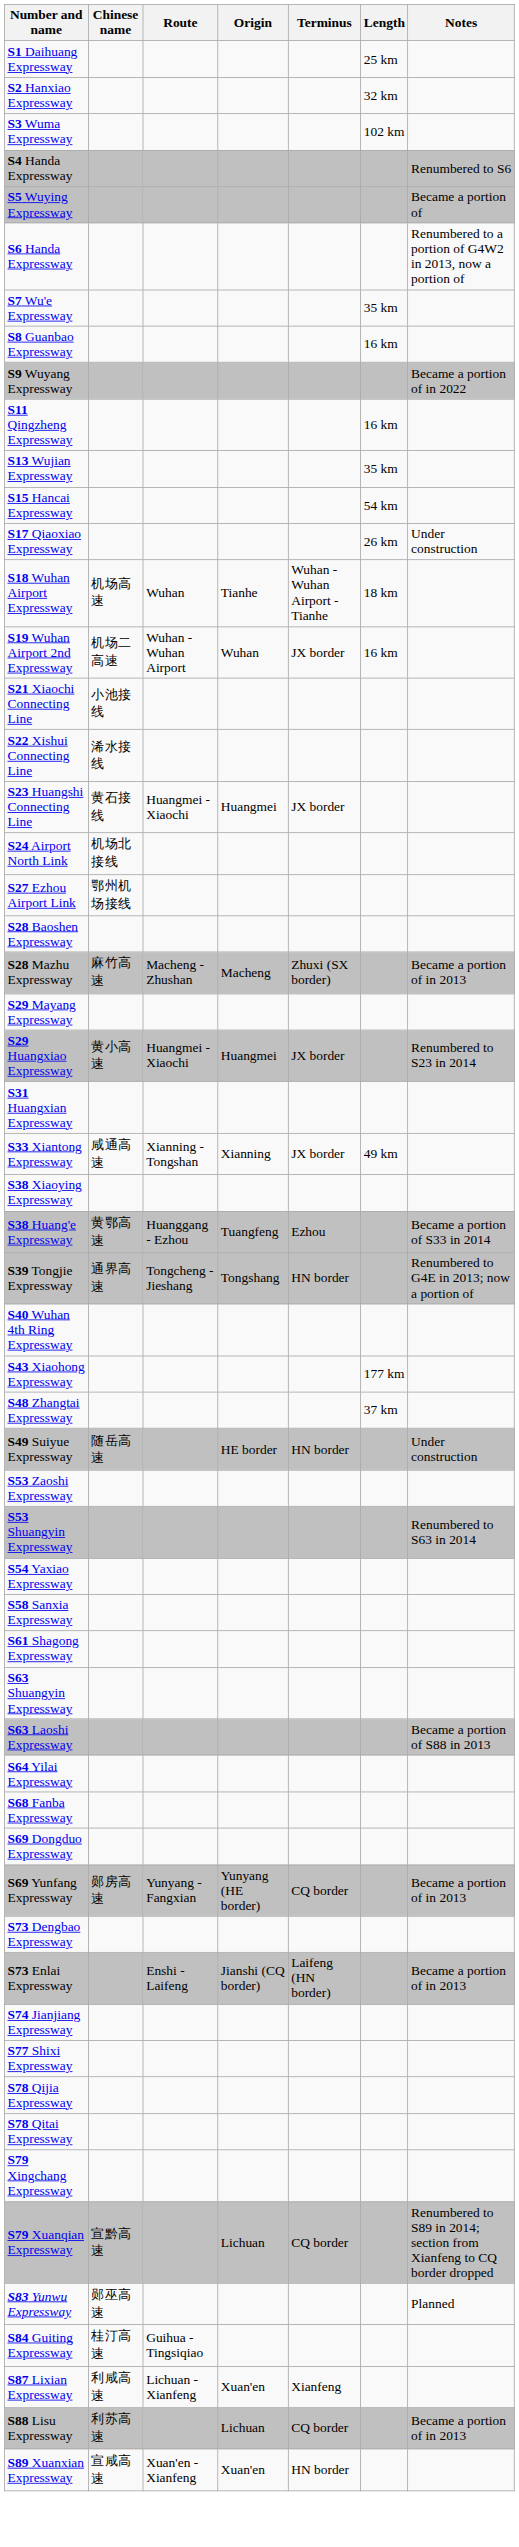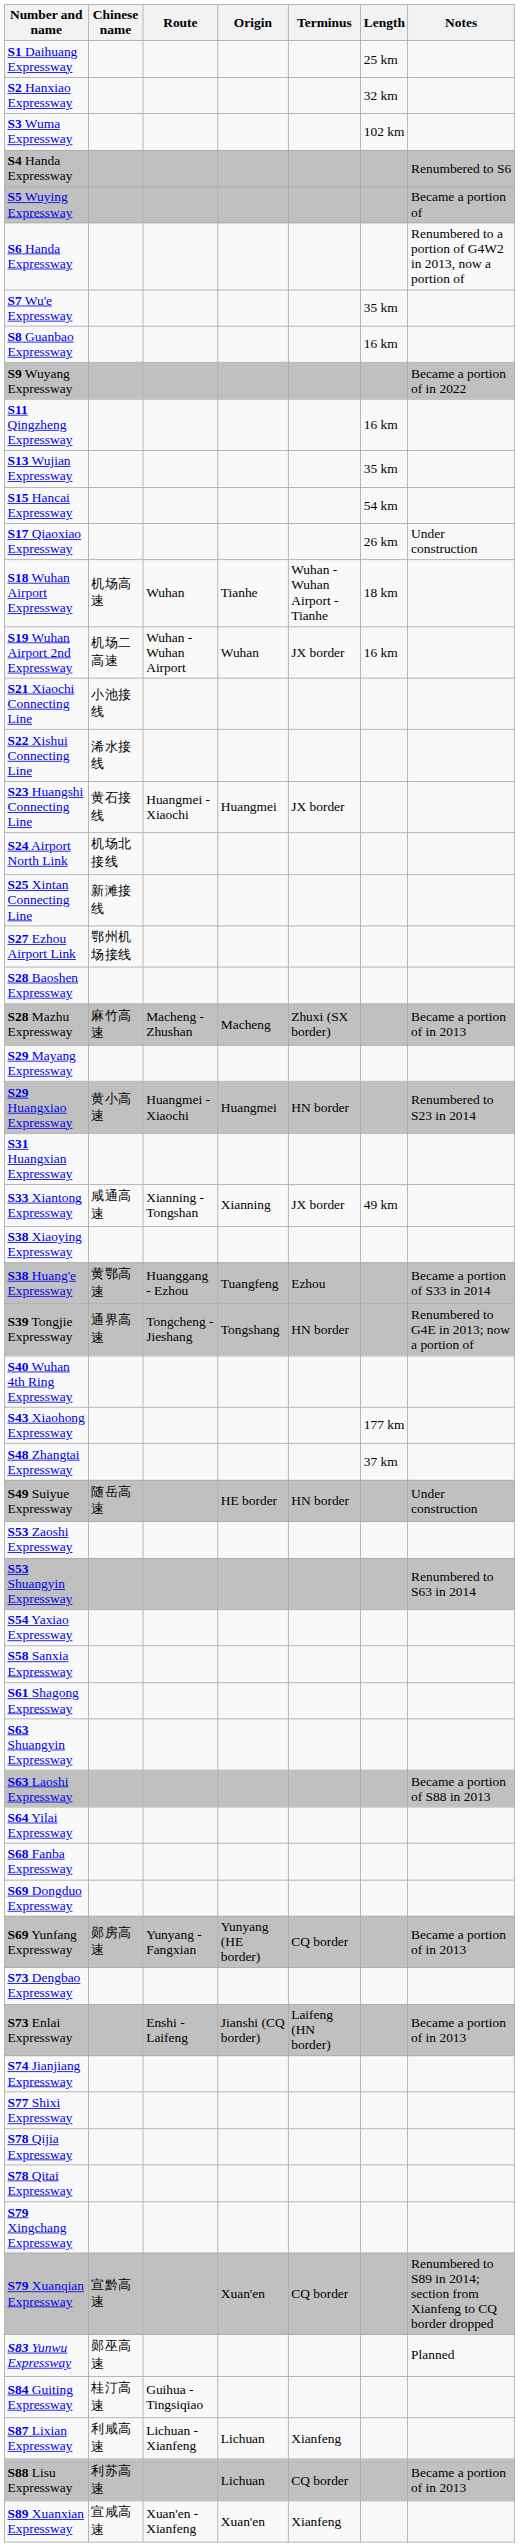 <table class="wikitable collapsible">
 <tr>
 <th>Number and name</th>
 <th>Chinese name</th>
 <th>Route</th>
 <th>Origin</th>
 <th>Terminus</th>
 <th>Length</th>
 <th>Notes</th>
 </tr>
 <tr>
 <td> <a href='#'><strong>S1</strong> Daihuang Expressway</a></td>
 <td></td>
 <td></td>
 <td></td>
 <td></td>
 <td>25 km</td>
 <td></td>
 </tr>
 <tr>
 <td> <a href='#'><strong>S2</strong> Hanxiao Expressway</a></td>
 <td></td>
 <td></td>
 <td></td>
 <td></td>
 <td>32 km</td>
 <td></td>
 </tr>
 <tr>
 <td> <a href='#'><strong>S3</strong> Wuma Expressway</a></td>
 <td></td>
 <td></td>
 <td></td>
 <td></td>
 <td>102 km</td>
 <td></td>
 </tr>
 <tr style="background:Silver; color:black;">
 <td> <strong>S4</strong> Handa Expressway</td>
 <td></td>
 <td></td>
 <td></td>
 <td></td>
 <td></td>
 <td>Renumbered to S6</td>
 </tr>
 <tr style="background:Silver; color:black;">
 <td> <a href='#'><strong>S5</strong> Wuying Expressway</a></td>
 <td></td>
 <td></td>
 <td></td>
 <td></td>
 <td></td>
 <td>Became a portion of </td>
 </tr>
 <tr>
 <td><a href='#'><strong>S6</strong> Handa Expressway</a></td>
 <td></td>
 <td></td>
 <td></td>
 <td></td>
 <td></td>
 <td>Renumbered to a portion of G4W2 in 2013, now a portion of </td>
 </tr>
 <tr>
 <td> <a href='#'><strong>S7</strong> Wu'e Expressway</a></td>
 <td></td>
 <td></td>
 <td></td>
 <td></td>
 <td>35 km</td>
 <td></td>
 </tr>
 <tr>
 <td> <a href='#'><strong>S8</strong> Guanbao Expressway</a></td>
 <td></td>
 <td></td>
 <td></td>
 <td></td>
 <td>16 km</td>
 <td></td>
 </tr>
 <tr style="background:Silver; color:black;">
 <td> <strong>S9</strong> Wuyang Expressway</td>
 <td></td>
 <td></td>
 <td></td>
 <td></td>
 <td></td>
 <td>Became a portion of  in 2022</td>
 </tr>
 <tr>
 <td> <a href='#'><strong>S11</strong> Qingzheng Expressway</a></td>
 <td></td>
 <td></td>
 <td></td>
 <td></td>
 <td>16 km</td>
 <td></td>
 </tr>
 <tr>
 <td> <a href='#'><strong>S13</strong> Wujian Expressway</a></td>
 <td></td>
 <td></td>
 <td></td>
 <td></td>
 <td>35 km</td>
 <td></td>
 </tr>
 <tr>
 <td> <a href='#'><strong>S15</strong> Hancai Expressway</a></td>
 <td></td>
 <td></td>
 <td></td>
 <td></td>
 <td>54 km</td>
 <td></td>
 </tr>
 <tr>
 <td> <a href='#'><strong>S17</strong> Qiaoxiao Expressway</a></td>
 <td></td>
 <td></td>
 <td></td>
 <td></td>
 <td>26 km</td>
 <td>Under construction</td>
 </tr>
 <tr>
 <td> <a href='#'><strong>S18</strong> Wuhan Airport Expressway</a></td>
 <td>机场高速</td>
 <td>Wuhan</td>
 <td>Tianhe</td>
 <td>Wuhan - Wuhan Airport - Tianhe</td>
 <td>18 km</td>
 <td></td>
 </tr>
 <tr>
 <td> <a href='#'><strong>S19</strong> Wuhan Airport 2nd Expressway</a></td>
 <td>机场二高速</td>
 <td>Wuhan - Wuhan Airport</td>
 <td>Wuhan</td>
 <td>JX border</td>
 <td>16 km</td>
 <td></td>
 </tr>
 <tr>
 <td><a href='#'><strong>S21</strong> Xiaochi Connecting Line</a></td>
 <td>小池接线</td>
 <td></td>
 <td></td>
 <td></td>
 <td></td>
 <td></td>
 </tr>
 <tr>
 <td><a href='#'><strong>S22</strong> Xishui Connecting Line</a></td>
 <td>浠水接线</td>
 <td></td>
 <td></td>
 <td></td>
 <td></td>
 <td></td>
 </tr>
 <tr>
 <td><a href='#'><strong>S23</strong> Huangshi Connecting Line</a></td>
 <td>黄石接线</td>
 <td>Huangmei - Xiaochi</td>
 <td>Huangmei</td>
 <td>JX border</td>
 <td></td>
 <td></td>
 </tr>
 <tr>
 <td><a href='#'><strong>S24</strong> Airport North Link</a></td>
 <td>机场北接线</td>
 <td></td>
 <td></td>
 <td></td>
 <td></td>
 <td></td>
 </tr>
 <tr>
+<td><a href='#'><strong>S25</strong> Xintan Connecting Line</a></td>
+<td>新滩接线</td>
+<td></td>
+<td></td>
+<td></td>
+<td></td>
+<td></td>
+</tr>
+<tr>
 <td><a href='#'><strong>S27</strong> Ezhou Airport Link</a></td>
 <td>鄂州机场接线</td>
 <td></td>
 <td></td>
 <td></td>
 <td></td>
 <td></td>
 </tr>
 <tr>
 <td> <a href='#'><strong>S28</strong> Baoshen Expressway</a></td>
 <td></td>
 <td></td>
 <td></td>
 <td></td>
 <td></td>
 <td></td>
 </tr>
 <tr style="background:Silver; color:black;">
 <td> <strong>S28</strong> Mazhu Expressway</td>
 <td>麻竹高速</td>
 <td>Macheng - Zhushan</td>
 <td>Macheng</td>
 <td>Zhuxi (SX border)</td>
 <td></td>
 <td>Became a portion of  in 2013</td>
 </tr>
 <tr>
 <td> <a href='#'><strong>S29</strong> Mayang Expressway</a></td>
 <td></td>
 <td></td>
 <td></td>
 <td></td>
 <td></td>
 <td></td>
 </tr>
 <tr style="background:Silver; color:black;">
 <td> <a href='#'><strong>S29</strong> Huangxiao Expressway</a></td>
 <td>黄小高速</td>
 <td>Huangmei - Xiaochi</td>
 <td>Huangmei</td>
-<td>JX border</td>
+<td>HN border</td>
 <td></td>
 <td>Renumbered to S23 in 2014</td>
 </tr>
 <tr>
 <td> <a href='#'><strong>S31</strong> Huangxian Expressway</a></td>
 <td></td>
 <td></td>
 <td></td>
 <td></td>
 <td></td>
 <td></td>
 </tr>
 <tr>
 <td> <a href='#'><strong>S33</strong> Xiantong Expressway</a></td>
 <td>咸通高速</td>
 <td>Xianning - Tongshan</td>
 <td>Xianning</td>
 <td>JX border</td>
 <td>49 km</td>
 <td></td>
 </tr>
 <tr>
 <td> <a href='#'><strong>S38</strong> Xiaoying Expressway</a></td>
 <td></td>
 <td></td>
 <td></td>
 <td></td>
 <td></td>
 <td></td>
 </tr>
 <tr style="background:Silver; color:black;">
 <td> <a href='#'><strong>S38</strong> Huang'e Expressway</a></td>
 <td>黄鄂高速</td>
 <td>Huanggang - Ezhou</td>
 <td>Tuangfeng</td>
 <td>Ezhou</td>
 <td></td>
 <td>Became a portion of S33 in 2014</td>
 </tr>
 <tr style="background:Silver; color:black;">
 <td><strong>S39</strong> Tongjie Expressway</td>
 <td>通界高速</td>
 <td>Tongcheng - Jieshang</td>
 <td>Tongshang</td>
 <td>HN border</td>
 <td></td>
 <td>Renumbered to G4E in 2013; now a portion of </td>
 </tr>
 <tr>
 <td> <a href='#'><strong>S40</strong> Wuhan 4th Ring Expressway</a></td>
 <td></td>
 <td></td>
 <td></td>
 <td></td>
 <td></td>
 <td></td>
 </tr>
 <tr>
 <td> <a href='#'><strong>S43</strong> Xiaohong Expressway</a></td>
 <td></td>
 <td></td>
 <td></td>
 <td></td>
 <td>177 km</td>
 <td></td>
 </tr>
 <tr>
 <td> <a href='#'><strong>S48</strong> Zhangtai Expressway</a></td>
 <td></td>
 <td></td>
 <td></td>
 <td></td>
 <td>37 km</td>
 <td></td>
 </tr>
 <tr style="background:Silver; color:black;">
 <td><strong>S49</strong> Suiyue Expressway</td>
 <td>随岳高速</td>
 <td></td>
 <td>HE border</td>
 <td>HN border</td>
 <td></td>
 <td>Under construction</td>
 </tr>
 <tr>
 <td> <a href='#'><strong>S53</strong> Zaoshi Expressway</a></td>
 <td></td>
 <td></td>
 <td></td>
 <td></td>
 <td></td>
 <td></td>
 </tr>
 <tr style="background:Silver; color:black;">
 <td> <a href='#'><strong>S53</strong> Shuangyin Expressway</a></td>
 <td></td>
 <td></td>
 <td></td>
 <td></td>
 <td></td>
 <td>Renumbered to S63 in 2014</td>
 </tr>
 <tr>
 <td><a href='#'><strong>S54</strong> Yaxiao Expressway</a></td>
 <td></td>
 <td></td>
 <td></td>
 <td></td>
 <td></td>
 <td></td>
 </tr>
 <tr>
 <td> <a href='#'><strong>S58</strong> Sanxia Expressway</a></td>
 <td></td>
 <td></td>
 <td></td>
 <td></td>
 <td></td>
 <td></td>
 </tr>
 <tr>
 <td> <a href='#'><strong>S61</strong> Shagong Expressway</a></td>
 <td></td>
 <td></td>
 <td></td>
 <td></td>
 <td></td>
 <td></td>
 </tr>
 <tr>
 <td> <a href='#'><strong>S63</strong> Shuangyin Expressway</a></td>
 <td></td>
 <td></td>
 <td></td>
 <td></td>
 <td></td>
 <td></td>
 </tr>
 <tr style="background:Silver; color:black;">
 <td> <a href='#'><strong>S63</strong> Laoshi Expressway</a></td>
 <td></td>
 <td></td>
 <td></td>
 <td></td>
 <td></td>
 <td>Became a portion of S88 in 2013</td>
 </tr>
 <tr>
 <td> <a href='#'><strong>S64</strong> Yilai Expressway</a></td>
 <td></td>
 <td></td>
 <td></td>
 <td></td>
 <td></td>
 <td></td>
 </tr>
 <tr>
 <td> <a href='#'><strong>S68</strong> Fanba Expressway</a></td>
 <td></td>
 <td></td>
 <td></td>
 <td></td>
 <td></td>
 <td></td>
 </tr>
 <tr>
 <td> <a href='#'><strong>S69</strong> Dongduo Expressway</a></td>
 <td></td>
 <td></td>
 <td></td>
 <td></td>
 <td></td>
 <td></td>
 </tr>
 <tr style="background:Silver; color:black;">
 <td> <strong>S69</strong> Yunfang Expressway</td>
 <td>郧房高速</td>
 <td>Yunyang - Fangxian</td>
 <td>Yunyang (HE border)</td>
 <td>CQ border</td>
 <td></td>
 <td>Became a portion of  in 2013</td>
 </tr>
 <tr>
 <td> <a href='#'><strong>S73</strong> Dengbao Expressway</a></td>
 <td></td>
 <td></td>
 <td></td>
 <td></td>
 <td></td>
 <td></td>
 </tr>
 <tr style="background:Silver; color:black;">
 <td> <strong>S73</strong> Enlai Expressway</td>
 <td></td>
 <td>Enshi - Laifeng</td>
 <td>Jianshi (CQ border)</td>
 <td>Laifeng (HN border)</td>
 <td></td>
 <td>Became a portion of  in 2013</td>
 </tr>
 <tr>
 <td> <a href='#'><strong>S74</strong> Jianjiang Expressway</a></td>
 <td></td>
 <td></td>
 <td></td>
 <td></td>
 <td></td>
 <td></td>
 </tr>
 <tr>
 <td><a href='#'><strong>S77</strong> Shixi Expressway</a></td>
 <td></td>
 <td></td>
 <td></td>
 <td></td>
 <td></td>
 <td></td>
 </tr>
 <tr>
 <td> <a href='#'><strong>S78</strong> Qijia Expressway</a></td>
 <td></td>
 <td></td>
 <td></td>
 <td></td>
 <td></td>
 <td></td>
 </tr>
 <tr>
 <td> <a href='#'><strong>S78</strong> Qitai Expressway</a></td>
 <td></td>
 <td></td>
 <td></td>
 <td></td>
 <td></td>
 <td></td>
 </tr>
 <tr>
 <td> <a href='#'><strong>S79</strong> Xingchang Expressway</a></td>
 <td></td>
 <td></td>
 <td></td>
 <td></td>
 <td></td>
 <td></td>
 </tr>
 <tr style="background:Silver; color:black;">
 <td> <a href='#'><strong>S79</strong> Xuanqian Expressway</a></td>
 <td>宣黔高速</td>
 <td></td>
-<td>Lichuan</td>
+<td>Xuan'en</td>
 <td>CQ border</td>
 <td></td>
 <td>Renumbered to S89 in 2014; section from Xianfeng to CQ border dropped</td>
 </tr>
 <tr>
 <td> <em><a href='#'><strong>S83</strong> Yunwu Expressway</a></em></td>
 <td>郧巫高速</td>
 <td></td>
 <td></td>
 <td></td>
 <td></td>
 <td>Planned</td>
 </tr>
 <tr>
 <td> <a href='#'><strong>S84</strong> Guiting Expressway</a></td>
 <td>桂汀高速</td>
 <td>Guihua - Tingsiqiao</td>
 <td></td>
 <td></td>
 <td></td>
 <td></td>
 </tr>
 <tr>
 <td><a href='#'><strong>S87</strong> Lixian Expressway</a></td>
 <td>利咸高速</td>
 <td>Lichuan - Xianfeng</td>
-<td>Xuan'en</td>
+<td>Lichuan</td>
 <td>Xianfeng</td>
 <td></td>
 <td></td>
 </tr>
 <tr style="background:Silver; color:black;">
 <td> <strong>S88</strong> Lisu Expressway</td>
 <td>利苏高速</td>
 <td></td>
 <td>Lichuan</td>
 <td>CQ border</td>
 <td></td>
 <td>Became a portion of  in 2013</td>
 </tr>
 <tr>
 <td> <a href='#'><strong>S89</strong> Xuanxian Expressway</a></td>
 <td>宣咸高速</td>
 <td>Xuan'en - Xianfeng</td>
 <td>Xuan'en</td>
-<td>HN border</td>
+<td>Xianfeng</td>
 <td></td>
 <td></td>
 </tr>
 </table>
